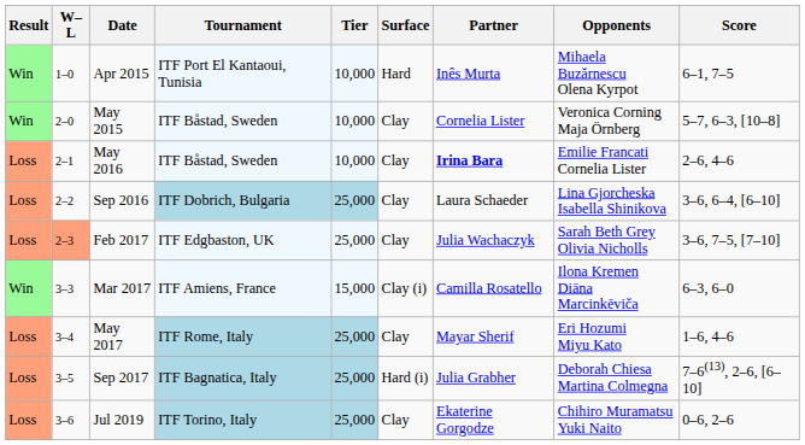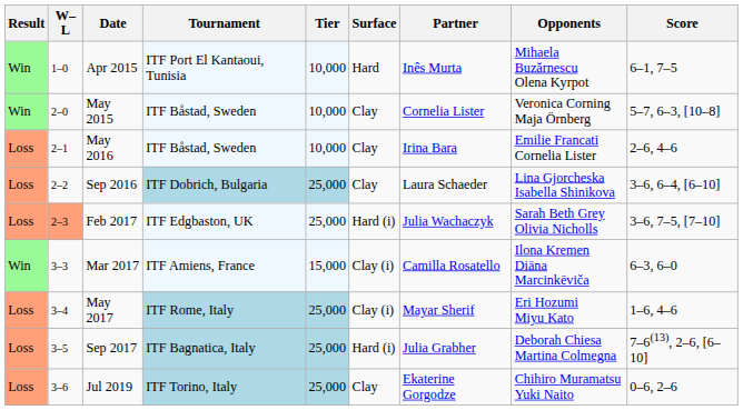 <table class="sortable wikitable">
 <tr>
 <th>Result</th>
 <th class="unsortable">W–L</th>
 <th>Date</th>
 <th>Tournament</th>
 <th>Tier</th>
 <th>Surface</th>
 <th>Partner</th>
 <th>Opponents</th>
 <th class="unsortable">Score</th>
 </tr>
 <tr>
 <td style="background:#98fb98;">Win</td>
 <td><small>1–0</small></td>
 <td>Apr 2015</td>
 <td style="background:#f0f8ff;">ITF Port El Kantaoui, Tunisia</td>
 <td style="background:#f0f8ff;">10,000</td>
 <td>Hard</td>
 <td> <a href='#'>Inês Murta</a></td>
 <td> <a href='#'>Mihaela Buzărnescu</a> <br>  Olena Kyrpot</td>
 <td>6–1, 7–5</td>
 </tr>
 <tr>
 <td style="background:#98fb98;">Win</td>
 <td><small>2–0</small></td>
 <td>May 2015</td>
 <td style="background:#f0f8ff;">ITF Båstad, Sweden</td>
 <td style="background:#f0f8ff;">10,000</td>
 <td>Clay</td>
 <td> <a href='#'>Cornelia Lister</a></td>
 <td> Veronica Corning <br>  Maja Örnberg</td>
 <td>5–7, 6–3, [10–8]</td>
 </tr>
 <tr>
 <td style="background:#ffa07a;">Loss</td>
 <td><small>2–1</small></td>
 <td>May 2016</td>
 <td style="background:#f0f8ff;">ITF Båstad, Sweden</td>
 <td style="background:#f0f8ff;">10,000</td>
 <td>Clay</td>
-<td><strong> <a href='#'>Irina Bara</a></strong></td>
+<td> <a href='#'>Irina Bara</a></td>
 <td> <a href='#'>Emilie Francati</a> <br>  Cornelia Lister</td>
 <td>2–6, 4–6</td>
 </tr>
 <tr>
 <td style="background:#ffa07a;">Loss</td>
 <td><small>2–2</small></td>
 <td>Sep 2016</td>
 <td style="background:lightblue;">ITF Dobrich, Bulgaria</td>
 <td style="background:lightblue;">25,000</td>
 <td>Clay</td>
 <td> Laura Schaeder</td>
 <td> <a href='#'>Lina Gjorcheska</a> <br>  <a href='#'>Isabella Shinikova</a></td>
 <td>3–6, 6–4, [6–10]</td>
 </tr>
 <tr>
 <td style="background:#ffa07a;">Loss</td>
 <td style="background: lightsalmon;"><small>2–3</small></td>
 <td>Feb 2017</td>
 <td style="background:#f0f8ff;">ITF Edgbaston, UK</td>
 <td style="background:#f0f8ff;">25,000</td>
-<td>Clay</td>
+<td>Hard (i)</td>
 <td> <a href='#'>Julia Wachaczyk</a></td>
 <td> <a href='#'>Sarah Beth Grey</a> <br>  <a href='#'>Olivia Nicholls</a></td>
 <td>3–6, 7–5, [7–10]</td>
 </tr>
 <tr>
 <td style="background:#98fb98;">Win</td>
 <td><small>3–3</small></td>
 <td>Mar 2017</td>
 <td style="background:#f0f8ff;">ITF Amiens, France</td>
 <td style="background:#f0f8ff;">15,000</td>
 <td>Clay (i)</td>
 <td> <a href='#'>Camilla Rosatello</a></td>
 <td> <a href='#'>Ilona Kremen</a> <br>  <a href='#'>Diāna Marcinkēviča</a></td>
 <td>6–3, 6–0</td>
 </tr>
 <tr>
 <td style="background:#ffa07a;">Loss</td>
 <td><small>3–4</small></td>
 <td>May 2017</td>
 <td style="background:lightblue;">ITF Rome, Italy</td>
 <td style="background:lightblue;">25,000</td>
-<td>Clay</td>
+<td>Clay (i)</td>
 <td> <a href='#'>Mayar Sherif</a></td>
 <td> <a href='#'>Eri Hozumi</a> <br>  <a href='#'>Miyu Kato</a></td>
 <td>1–6, 4–6</td>
 </tr>
 <tr>
 <td style="background:#ffa07a;">Loss</td>
 <td><small>3–5</small></td>
 <td>Sep 2017</td>
 <td style="background:lightblue;">ITF Bagnatica, Italy</td>
 <td style="background:lightblue;">25,000</td>
 <td>Hard (i)</td>
 <td> <a href='#'>Julia Grabher</a></td>
 <td> <a href='#'>Deborah Chiesa</a> <br>  <a href='#'>Martina Colmegna</a></td>
 <td>7–6<sup>(13)</sup>, 2–6, [6–10]</td>
 </tr>
 <tr>
 <td style="background:#ffa07a;">Loss</td>
 <td><small>3–6</small></td>
 <td>Jul 2019</td>
 <td style="background:lightblue;">ITF Torino, Italy</td>
 <td style="background:lightblue;">25,000</td>
 <td>Clay</td>
 <td> <a href='#'>Ekaterine Gorgodze</a></td>
 <td> <a href='#'>Chihiro Muramatsu</a> <br>  <a href='#'>Yuki Naito</a></td>
 <td>0–6, 2–6</td>
 </tr>
 </table>
